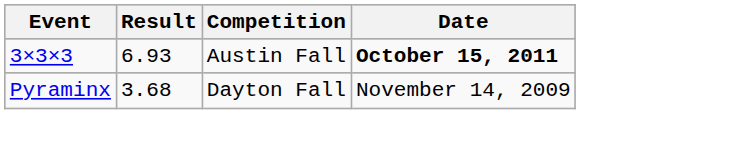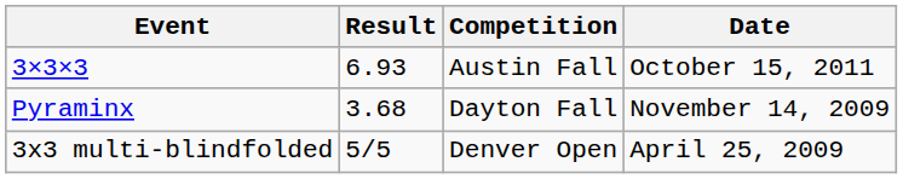 <table class="wikitable">
 <tr>
 <th>Event</th>
 <th>Result</th>
 <th>Competition</th>
 <th>Date</th>
 </tr>
 <tr>
 <td><a href='#'>3×3×3</a></td>
 <td>6.93</td>
 <td>Austin Fall</td>
-<td><strong>October 15, 2011</strong></td>
+<td>October 15, 2011</td>
 </tr>
 <tr>
 <td><a href='#'>Pyraminx</a></td>
 <td>3.68</td>
 <td>Dayton Fall</td>
 <td>November 14, 2009</td>
 </tr>
+<tr>
+<td>3x3 multi-blindfolded</td>
+<td>5/5</td>
+<td>Denver Open</td>
+<td>April 25, 2009</td>
+</tr>
 </table>
